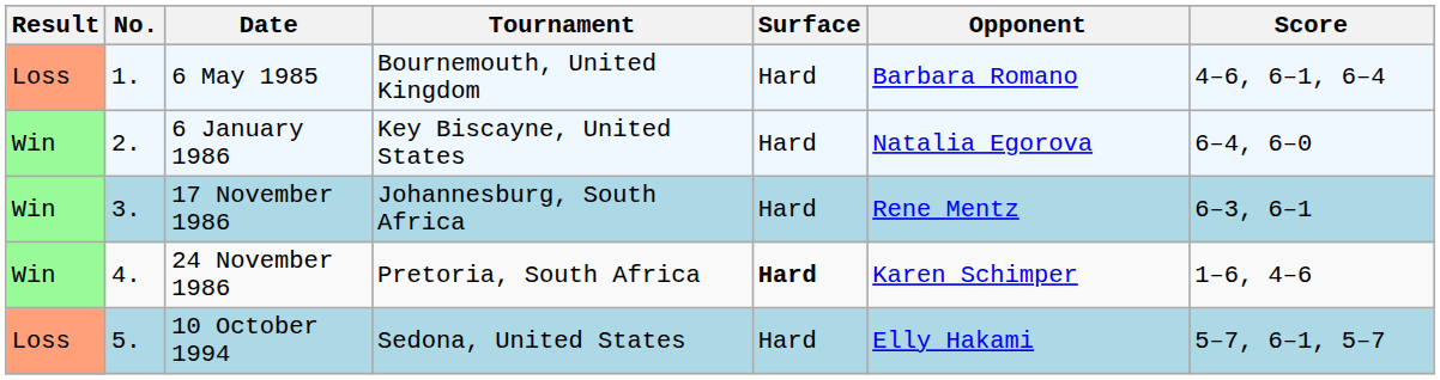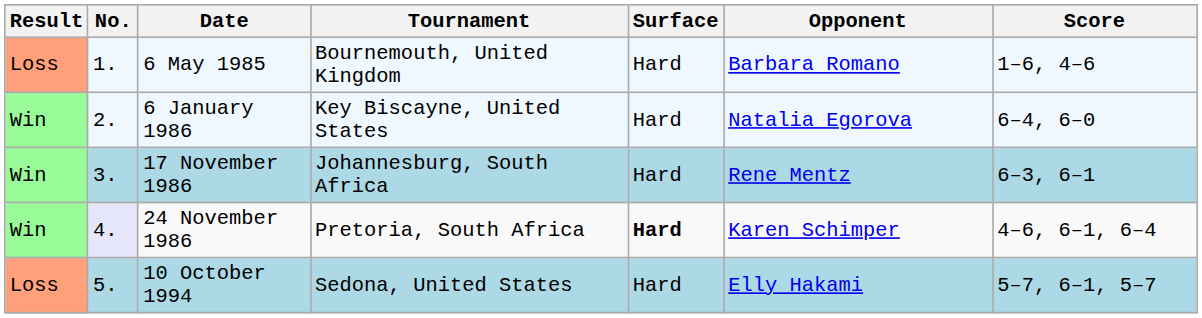 <table class="sortable wikitable" style="font-size:97%;">
 <tr>
 <th>Result</th>
 <th style="width:25px">No.</th>
 <th style="width:100px">Date</th>
 <th style="width:190px">Tournament</th>
 <th style="width:50px">Surface</th>
 <th style="width:160px">Opponent</th>
 <th style="width:120px" class="unsortable">Score</th>
 </tr>
 <tr style="background:#f0f8ff;">
 <td style="background:#ffa07a;">Loss</td>
 <td>1.</td>
 <td>6 May 1985</td>
 <td>Bournemouth, United Kingdom</td>
 <td>Hard</td>
 <td> <a href='#'>Barbara Romano</a></td>
-<td>4–6, 6–1, 6–4</td>
+<td>1–6, 4–6</td>
 </tr>
 <tr style="background:#f0f8ff;">
 <td style="background:#98fb98;">Win</td>
 <td>2.</td>
 <td>6 January 1986</td>
 <td>Key Biscayne, United States</td>
 <td>Hard</td>
 <td> <a href='#'>Natalia Egorova</a></td>
 <td>6–4, 6–0</td>
 </tr>
 <tr style="background:lightblue;">
 <td style="background:#98fb98;">Win</td>
 <td>3.</td>
 <td>17 November 1986</td>
 <td>Johannesburg, South Africa</td>
 <td>Hard</td>
 <td> <a href='#'>Rene Mentz</a></td>
 <td>6–3, 6–1</td>
 </tr>
 <tr>
 <td style="background:#98fb98;">Win</td>
-<td>4.</td>
+<td style="background: lavender;">4.</td>
 <td>24 November 1986</td>
 <td>Pretoria, South Africa</td>
 <td><strong>Hard</strong></td>
 <td> <a href='#'>Karen Schimper</a></td>
-<td>1–6, 4–6</td>
+<td>4–6, 6–1, 6–4</td>
 </tr>
 <tr style="background:lightblue;">
 <td style="background:#ffa07a;">Loss</td>
 <td>5.</td>
 <td>10 October 1994</td>
 <td>Sedona, United States</td>
 <td>Hard</td>
 <td> <a href='#'>Elly Hakami</a></td>
 <td>5–7, 6–1, 5–7</td>
 </tr>
 </table>
